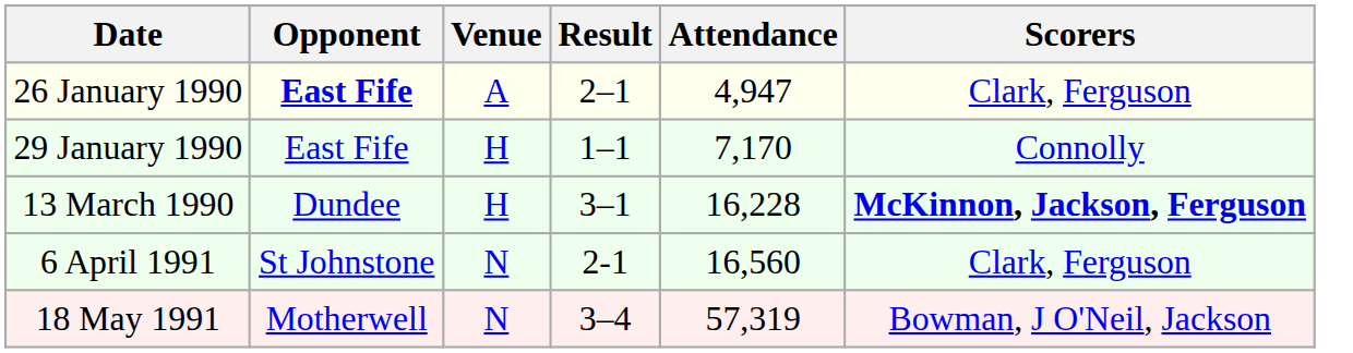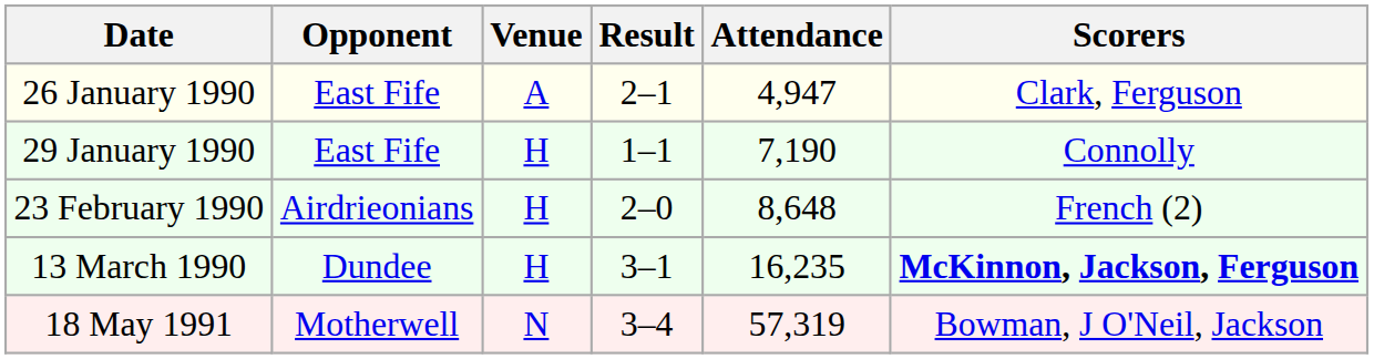 <table class="wikitable sortable" style="font-size:95%; text-align:center">
 <tr>
 <th>Date</th>
 <th>Opponent</th>
 <th>Venue</th>
 <th>Result</th>
 <th>Attendance</th>
 <th>Scorers</th>
 </tr>
 <tr style="background:#ffe;">
 <td>26 January 1990</td>
-<td><strong><a href='#'>East Fife</a></strong></td>
+<td><a href='#'>East Fife</a></td>
 <td><a href='#'>A</a></td>
 <td>2–1</td>
 <td>4,947</td>
 <td><a href='#'>Clark</a>, <a href='#'>Ferguson</a></td>
 </tr>
 <tr style="background:#efe;">
 <td>29 January 1990</td>
 <td><a href='#'>East Fife</a></td>
 <td><a href='#'>H</a></td>
 <td>1–1</td>
-<td>7,170</td>
+<td>7,190</td>
 <td><a href='#'>Connolly</a></td>
+</tr>
+<tr style="background:#efe;">
+<td>23 February 1990</td>
+<td><a href='#'>Airdrieonians</a></td>
+<td><a href='#'>H</a></td>
+<td>2–0</td>
+<td>8,648</td>
+<td><a href='#'>French</a> (2)</td>
 </tr>
 <tr style="background:#efe;">
 <td>13 March 1990</td>
 <td><a href='#'>Dundee</a> </td>
 <td><a href='#'>H</a></td>
 <td>3–1</td>
-<td>16,228</td>
+<td>16,235</td>
 <td><strong><a href='#'>McKinnon</a>, <a href='#'>Jackson</a>, <a href='#'>Ferguson</a></strong></td>
-</tr>
-<tr style="background:#efe;">
-<td>6 April 1991</td>
-<td><a href='#'>St Johnstone</a></td>
-<td><a href='#'>N</a></td>
-<td>2-1</td>
-<td>16,560</td>
-<td><a href='#'>Clark</a>, <a href='#'>Ferguson</a></td>
 </tr>
 <tr style="background:#fee;">
 <td>18 May 1991</td>
 <td><a href='#'>Motherwell</a></td>
 <td><a href='#'>N</a></td>
 <td>3–4</td>
 <td>57,319</td>
 <td><a href='#'>Bowman</a>, <a href='#'>J O'Neil</a>, <a href='#'>Jackson</a></td>
 </tr>
 </table>
